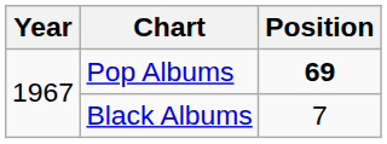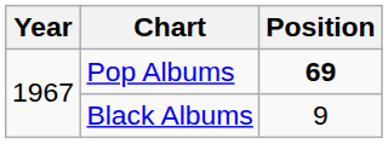 <table class="wikitable">
 <tr>
 <th>Year</th>
 <th>Chart</th>
 <th>Position</th>
 </tr>
 <tr>
 <td rowspan="2">1967</td>
 <td><a href='#'>Pop Albums</a></td>
 <td align="center"><strong>69</strong></td>
 </tr>
 <tr>
 <td><a href='#'>Black Albums</a></td>
-<td align="center">7</td>
+<td align="center">9</td>
 </tr>
 </table>
